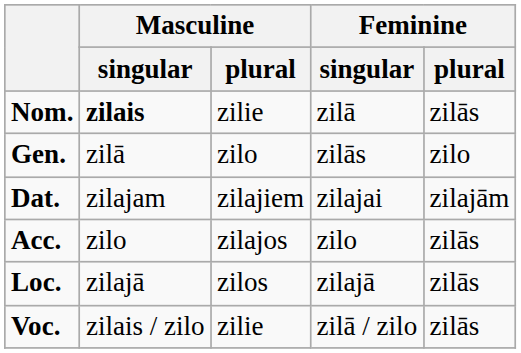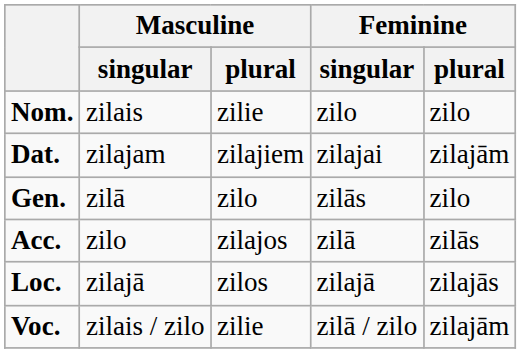 <table class="wikitable">
 <tr>
 <th rowspan="2"></th>
 <th colspan="2" align="center">Masculine</th>
 <th colspan="2" align="center">Feminine</th>
 </tr>
 <tr>
 <th>singular</th>
 <th>plural</th>
 <th>singular</th>
 <th>plural</th>
 </tr>
 <tr>
 <td><strong>Nom.</strong></td>
-<td><strong>zilais</strong></td>
+<td>zilais</td>
 <td>zilie</td>
-<td>zilā</td>
-<td>zilās</td>
-</tr>
-<tr>
-<td><strong>Gen.</strong></td>
-<td>zilā</td>
 <td>zilo</td>
-<td>zilās</td>
 <td>zilo</td>
 </tr>
 <tr>
 <td><strong>Dat.</strong></td>
 <td>zilajam</td>
 <td>zilajiem</td>
 <td>zilajai</td>
 <td>zilajām</td>
 </tr>
 <tr>
+<td><strong>Gen.</strong></td>
+<td>zilā</td>
+<td>zilo</td>
+<td>zilās</td>
+<td>zilo</td>
+</tr>
+<tr>
 <td><strong>Acc.</strong></td>
 <td>zilo</td>
 <td>zilajos</td>
-<td>zilo</td>
+<td>zilā</td>
 <td>zilās</td>
 </tr>
 <tr>
 <td><strong>Loc.</strong></td>
 <td>zilajā</td>
 <td>zilos</td>
 <td>zilajā</td>
-<td>zilās</td>
+<td>zilajās</td>
 </tr>
 <tr>
 <td><strong>Voc.</strong></td>
 <td>zilais / zilo</td>
 <td>zilie</td>
 <td>zilā / zilo</td>
-<td>zilās</td>
+<td>zilajām</td>
 </tr>
 </table>
